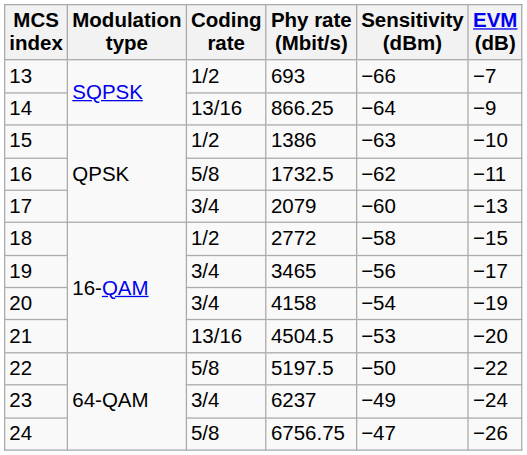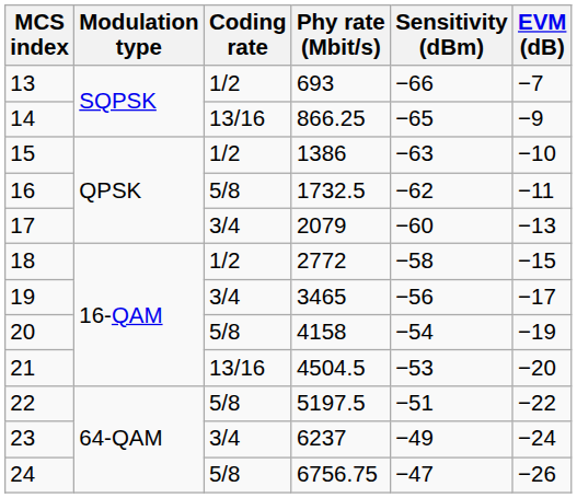 <table class="wikitable">
 <tr>
 <th>MCS<br>index</th>
 <th>Modulation<br>type</th>
 <th>Coding<br>rate</th>
 <th>Phy rate <br>(Mbit/s)</th>
 <th>Sensitivity <br>(dBm)</th>
 <th><a href='#'>EVM</a> <br>(dB)</th>
 </tr>
 <tr>
 <td>13</td>
 <td rowspan="2"><a href='#'>SQPSK</a></td>
 <td>1/2</td>
 <td>693</td>
 <td>−66</td>
 <td>−7</td>
 </tr>
 <tr>
 <td>14</td>
 <td>13/16</td>
 <td>866.25</td>
-<td>−64</td>
+<td>−65</td>
 <td>−9</td>
 </tr>
 <tr>
 <td>15</td>
 <td rowspan="3">QPSK</td>
 <td>1/2</td>
 <td>1386</td>
 <td>−63</td>
 <td>−10</td>
 </tr>
 <tr>
 <td>16</td>
 <td>5/8</td>
 <td>1732.5</td>
 <td>−62</td>
 <td>−11</td>
 </tr>
 <tr>
 <td>17</td>
 <td>3/4</td>
 <td>2079</td>
 <td>−60</td>
 <td>−13</td>
 </tr>
 <tr>
 <td>18</td>
 <td rowspan="4">16-<a href='#'>QAM</a></td>
 <td>1/2</td>
 <td>2772</td>
 <td>−58</td>
 <td>−15</td>
 </tr>
 <tr>
 <td>19</td>
 <td>3/4</td>
 <td>3465</td>
 <td>−56</td>
 <td>−17</td>
 </tr>
 <tr>
 <td>20</td>
-<td>3/4</td>
+<td>5/8</td>
 <td>4158</td>
 <td>−54</td>
 <td>−19</td>
 </tr>
 <tr>
 <td>21</td>
 <td>13/16</td>
 <td>4504.5</td>
 <td>−53</td>
 <td>−20</td>
 </tr>
 <tr>
 <td>22</td>
 <td rowspan="3">64-QAM</td>
 <td>5/8</td>
 <td>5197.5</td>
-<td>−50</td>
+<td>−51</td>
 <td>−22</td>
 </tr>
 <tr>
 <td>23</td>
 <td>3/4</td>
 <td>6237</td>
 <td>−49</td>
 <td>−24</td>
 </tr>
 <tr>
 <td>24</td>
 <td>5/8</td>
 <td>6756.75</td>
 <td>−47</td>
 <td>−26</td>
 </tr>
 </table>
